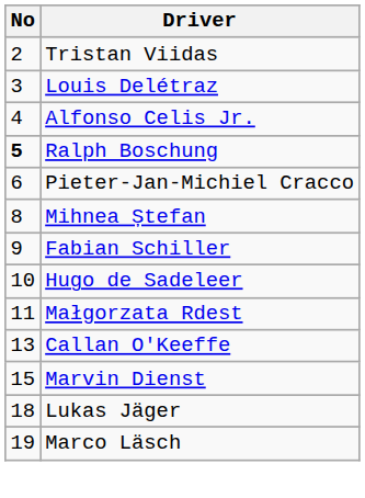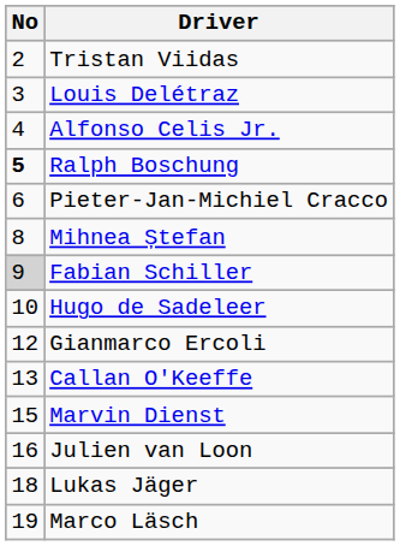 <table class="wikitable" style="font-size: 85%;">
 <tr>
 <th>No</th>
 <th>Driver</th>
 </tr>
 <tr>
 <td>2</td>
 <td> Tristan Viidas</td>
 </tr>
 <tr>
 <td>3</td>
 <td> <a href='#'>Louis Delétraz</a></td>
 </tr>
 <tr>
 <td>4</td>
 <td> <a href='#'>Alfonso Celis Jr.</a></td>
 </tr>
 <tr>
 <td><strong>5</strong></td>
 <td> <a href='#'>Ralph Boschung</a></td>
 </tr>
 <tr>
 <td>6</td>
 <td> Pieter-Jan-Michiel Cracco</td>
 </tr>
 <tr>
 <td>8</td>
 <td> <a href='#'>Mihnea Ștefan</a></td>
 </tr>
 <tr>
-<td>9</td>
+<td style="background: lightgrey;">9</td>
 <td> <a href='#'>Fabian Schiller</a></td>
 </tr>
 <tr>
 <td>10</td>
 <td> <a href='#'>Hugo de Sadeleer</a></td>
 </tr>
 <tr>
-<td>11</td>
-<td> <a href='#'>Małgorzata Rdest</a></td>
+<td>12</td>
+<td> Gianmarco Ercoli</td>
 </tr>
 <tr>
 <td>13</td>
 <td> <a href='#'>Callan O'Keeffe</a></td>
 </tr>
 <tr>
 <td>15</td>
 <td> <a href='#'>Marvin Dienst</a></td>
 </tr>
 <tr>
+<td>16</td>
+<td> Julien van Loon</td>
+</tr>
+<tr>
 <td>18</td>
 <td> Lukas Jäger</td>
 </tr>
 <tr>
 <td>19</td>
 <td> Marco Läsch</td>
 </tr>
 </table>
